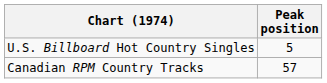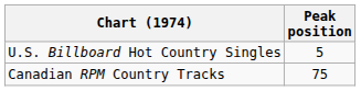 <table class="wikitable sortable">
 <tr>
 <th align="left">Chart (1974)</th>
 <th align="center">Peak<br>position</th>
 </tr>
 <tr>
 <td align="left">U.S. <em>Billboard</em> Hot Country Singles</td>
 <td align="center">5</td>
 </tr>
 <tr>
 <td align="left">Canadian <em>RPM</em> Country Tracks</td>
-<td align="center">57</td>
+<td align="center">75</td>
 </tr>
 </table>
